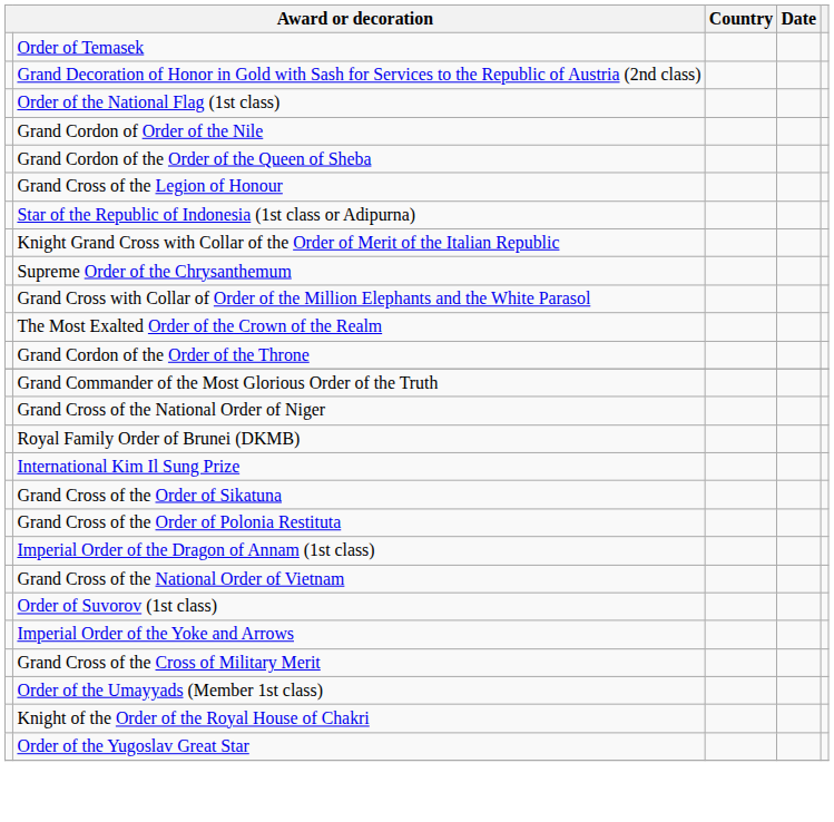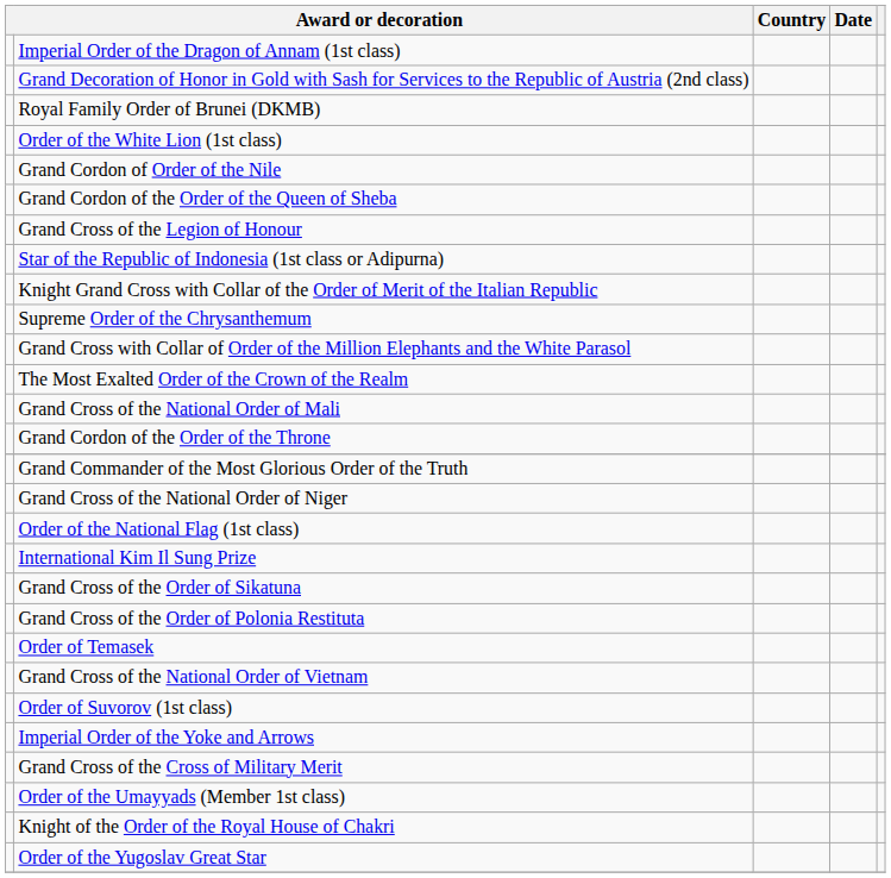 <table class="wikitable sortable" style="text-align:left;">
 <tr>
 <th colspan=2 width="490px">Award or decoration</th>
 <th>Country</th>
 <th>Date</th>
 <th class="unsortable"></th>
 </tr>
 <tr>
 <td></td>
-<td><a href='#'>Order of Temasek</a></td>
+<td><a href='#'>Imperial Order of the Dragon of Annam</a> (1st class)</td>
 <td></td>
 <td></td>
 <td></td>
 </tr>
 <tr>
 <td></td>
 <td><a href='#'>Grand Decoration of Honor in Gold with Sash for Services to the Republic of Austria</a> (2nd class)</td>
 <td></td>
 <td></td>
 <td></td>
 </tr>
 <tr>
 <td></td>
-<td><a href='#'>Order of the National Flag</a> (1st class)</td>
+<td>Royal Family Order of Brunei (DKMB)</td>
+<td></td>
+<td></td>
+<td></td>
+</tr>
+<tr>
+<td></td>
+<td><a href='#'>Order of the White Lion</a> (1st class)</td>
 <td></td>
 <td></td>
 <td></td>
 </tr>
 <tr>
 <td></td>
 <td>Grand Cordon of <a href='#'>Order of the Nile</a></td>
 <td></td>
 <td></td>
 <td></td>
 </tr>
 <tr>
 <td></td>
 <td>Grand Cordon of the <a href='#'>Order of the Queen of Sheba</a></td>
 <td></td>
 <td></td>
 <td></td>
 </tr>
 <tr>
 <td></td>
 <td>Grand Cross of the <a href='#'>Legion of Honour</a></td>
 <td></td>
 <td></td>
 <td></td>
 </tr>
 <tr>
 <td></td>
 <td><a href='#'>Star of the Republic of Indonesia</a> (1st class or Adipurna)</td>
 <td></td>
 <td></td>
 <td></td>
 </tr>
 <tr>
 <td></td>
 <td>Knight Grand Cross with Collar	of the <a href='#'>Order of Merit of the Italian Republic</a></td>
 <td></td>
 <td></td>
 <td></td>
 </tr>
 <tr>
 <td></td>
 <td>Supreme <a href='#'>Order of the Chrysanthemum</a></td>
 <td></td>
 <td></td>
 <td></td>
 </tr>
 <tr>
 <td></td>
 <td>Grand Cross with Collar of <a href='#'>Order of the Million Elephants and the White Parasol</a></td>
 <td></td>
 <td></td>
 <td></td>
 </tr>
 <tr>
 <td></td>
 <td>The Most Exalted <a href='#'>Order of the Crown of the Realm</a></td>
 <td></td>
 <td></td>
 <td></td>
 </tr>
 <tr>
 <td></td>
+<td>Grand Cross of the <a href='#'>National Order of Mali</a></td>
+<td></td>
+<td></td>
+<td></td>
+</tr>
+<tr>
+<td></td>
 <td>Grand Cordon of the <a href='#'>Order of the Throne</a></td>
 <td></td>
 <td></td>
 <td></td>
 </tr>
 <tr>
 </tr>
 <tr>
 <td></td>
 <td>Grand Commander of the Most Glorious Order of the Truth</td>
 <td></td>
 <td></td>
 <td></td>
 </tr>
 <tr>
 <td></td>
 <td>Grand Cross of the National Order of Niger</td>
 <td></td>
 <td></td>
 <td></td>
 </tr>
 <tr>
 <td></td>
-<td>Royal Family Order of Brunei (DKMB)</td>
+<td><a href='#'>Order of the National Flag</a> (1st class)</td>
 <td></td>
 <td></td>
 <td></td>
 </tr>
 <tr>
 <td></td>
 <td><a href='#'>International Kim Il Sung Prize</a></td>
 <td></td>
 <td></td>
 <td></td>
 </tr>
 <tr>
 <td></td>
 <td>Grand Cross of the <a href='#'>Order of Sikatuna</a></td>
 <td></td>
 <td></td>
 <td></td>
 </tr>
 <tr>
 <td></td>
 <td>Grand Cross of the <a href='#'>Order of Polonia Restituta</a></td>
 <td></td>
 <td></td>
 <td></td>
 </tr>
 <tr>
 <td></td>
-<td><a href='#'>Imperial Order of the Dragon of Annam</a> (1st class)</td>
+<td><a href='#'>Order of Temasek</a></td>
 <td></td>
 <td></td>
 <td></td>
 </tr>
 <tr>
 <td></td>
 <td>Grand Cross of the <a href='#'>National Order of Vietnam</a></td>
 <td></td>
 <td></td>
 <td></td>
 </tr>
 <tr>
 <td></td>
 <td><a href='#'>Order of Suvorov</a> (1st class)</td>
 <td></td>
 <td></td>
 <td></td>
 </tr>
 <tr>
 <td></td>
 <td><a href='#'>Imperial Order of the Yoke and Arrows</a></td>
 <td></td>
 <td></td>
 <td></td>
 </tr>
 <tr>
 <td></td>
 <td>Grand Cross of the <a href='#'>Cross of Military Merit</a></td>
 <td></td>
 <td></td>
 <td></td>
 </tr>
 <tr>
 <td></td>
 <td><a href='#'>Order of the Umayyads</a> (Member 1st class)</td>
 <td></td>
 <td></td>
 <td></td>
 </tr>
 <tr>
 <td></td>
 <td>Knight of the <a href='#'>Order of the Royal House of Chakri</a></td>
 <td></td>
 <td></td>
 <td></td>
 </tr>
 <tr>
 <td></td>
 <td><a href='#'>Order of the Yugoslav Great Star</a></td>
 <td></td>
 <td></td>
 <td></td>
 </tr>
 <tr>
 </tr>
 </table>
